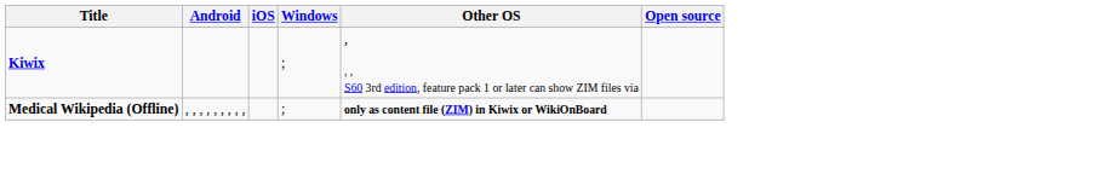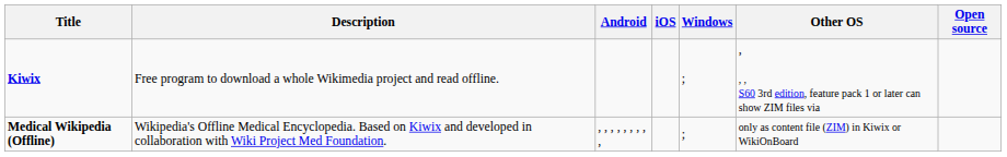 <table class="wikitable sortable">
 <tr>
 <th>Title</th>
+<th class="unsortable">Description</th>
 <th><a href='#'>Android</a></th>
 <th><a href='#'>iOS</a></th>
 <th><a href='#'>Windows</a></th>
 <th>Other OS</th>
 <th><a href='#'>Open source</a></th>
 </tr>
 <tr>
 <td><strong><a href='#'>Kiwix</a></strong></td>
+<td>Free program to download a whole Wikimedia project and read offline.</td>
 <td></td>
 <td></td>
 <td>;<br> </td>
 <td> ,<br> <br><small>, ,<br><a href='#'>S60</a> 3rd <a href='#'>edition</a>, feature pack 1 or later can show ZIM files via </small></td>
 <td></td>
 </tr>
 <tr>
 <td><strong>Medical Wikipedia (Offline)</strong></td>
+<td>Wikipedia's Offline Medical Encyclopedia. Based on <a href='#'>Kiwix</a> and developed in collaboration with <a href='#'>Wiki Project Med Foundation</a>.</td>
 <td>, , , , , , , , , </td>
 <td></td>
 <td>;<br></td>
-<td><strong><small>only as content file (<a href='#'>ZIM</a>) in Kiwix or WikiOnBoard</small></strong></td>
+<td><small>only as content file (<a href='#'>ZIM</a>) in Kiwix or WikiOnBoard</small></td>
 <td></td>
 </tr>
 </table>
